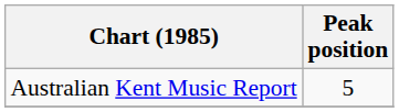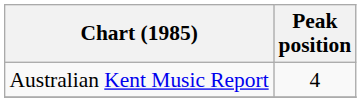 <table class="wikitable sortable">
 <tr>
 <th>Chart (1985)</th>
 <th>Peak<br>position</th>
 </tr>
 <tr>
 <td>Australian <a href='#'>Kent Music Report</a></td>
-<td style="text-align:center;">5</td>
+<td style="text-align:center;">4</td>
 </tr>
 <tr>
 </tr>
 <tr>
 </tr>
 </table>
